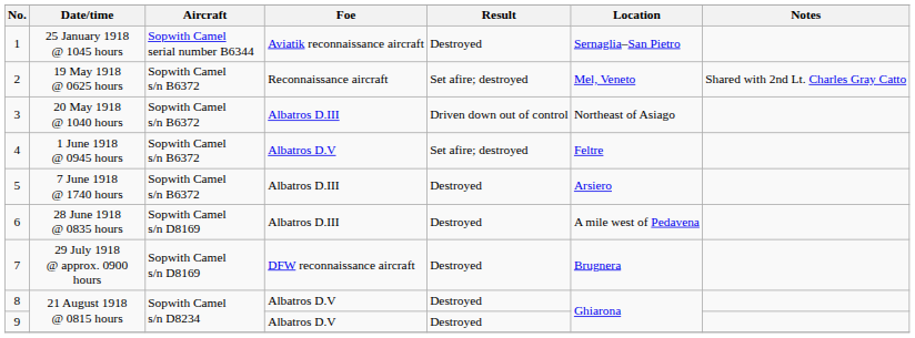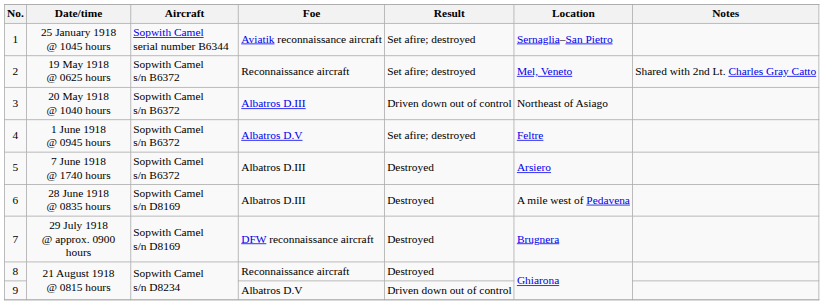 <table class="wikitable" style="font-size:90%;">
 <tr>
 </tr>
 <tr>
 <th>No.</th>
 <th width="125">Date/time</th>
 <th width="130">Aircraft</th>
 <th>Foe</th>
 <th>Result</th>
 <th>Location</th>
 <th>Notes</th>
 </tr>
 <tr>
 <td align="center">1</td>
 <td align="center">25 January 1918<br>@ 1045 hours</td>
 <td><a href='#'>Sopwith Camel</a><br>serial number B6344</td>
 <td><a href='#'>Aviatik</a> reconnaissance aircraft</td>
-<td>Destroyed</td>
+<td>Set afire; destroyed</td>
 <td><a href='#'>Sernaglia</a>–<a href='#'>San Pietro</a></td>
 <td></td>
 </tr>
 <tr>
 <td align="center">2</td>
 <td align="center">19 May 1918<br>@ 0625 hours</td>
 <td>Sopwith Camel<br>s/n B6372</td>
 <td>Reconnaissance aircraft</td>
 <td>Set afire; destroyed</td>
 <td><a href='#'>Mel, Veneto</a></td>
 <td>Shared with 2nd Lt. <a href='#'>Charles Gray Catto</a></td>
 </tr>
 <tr>
 <td align="center">3</td>
 <td align="center">20 May 1918<br>@ 1040 hours</td>
 <td>Sopwith Camel<br>s/n B6372</td>
 <td><a href='#'>Albatros D.III</a></td>
 <td>Driven down out of control</td>
 <td>Northeast of Asiago</td>
 <td></td>
 </tr>
 <tr>
 <td align="center">4</td>
 <td align="center">1 June 1918<br>@ 0945 hours</td>
 <td>Sopwith Camel<br>s/n B6372</td>
 <td><a href='#'>Albatros D.V</a></td>
 <td>Set afire; destroyed</td>
 <td><a href='#'>Feltre</a></td>
 <td></td>
 </tr>
 <tr>
 <td align="center">5</td>
 <td align="center">7 June 1918<br>@ 1740 hours</td>
 <td>Sopwith Camel<br>s/n B6372</td>
 <td>Albatros D.III</td>
 <td>Destroyed</td>
 <td><a href='#'>Arsiero</a></td>
 <td></td>
 </tr>
 <tr>
 <td align="center">6</td>
 <td align="center">28 June 1918<br>@ 0835 hours</td>
 <td>Sopwith Camel<br>s/n D8169</td>
 <td>Albatros D.III</td>
 <td>Destroyed</td>
 <td>A mile west of <a href='#'>Pedavena</a></td>
 <td></td>
 </tr>
 <tr>
 <td align="center">7</td>
 <td align="center">29 July 1918<br>@ approx. 0900 hours</td>
 <td>Sopwith Camel<br>s/n D8169</td>
 <td><a href='#'>DFW</a> reconnaissance aircraft</td>
 <td>Destroyed</td>
 <td><a href='#'>Brugnera</a></td>
 <td></td>
 </tr>
 <tr>
 <td align="center">8</td>
 <td align="center" rowspan="2">21 August 1918<br>@ 0815 hours</td>
 <td rowspan="2">Sopwith Camel<br>s/n D8234</td>
-<td>Albatros D.V</td>
+<td>Reconnaissance aircraft</td>
 <td>Destroyed</td>
 <td rowspan="2"><a href='#'>Ghiarona</a></td>
 <td></td>
 </tr>
 <tr>
 <td align="center">9</td>
 <td>Albatros D.V</td>
-<td>Destroyed</td>
+<td>Driven down out of control</td>
 <td></td>
 </tr>
 <tr>
 </tr>
 </table>
